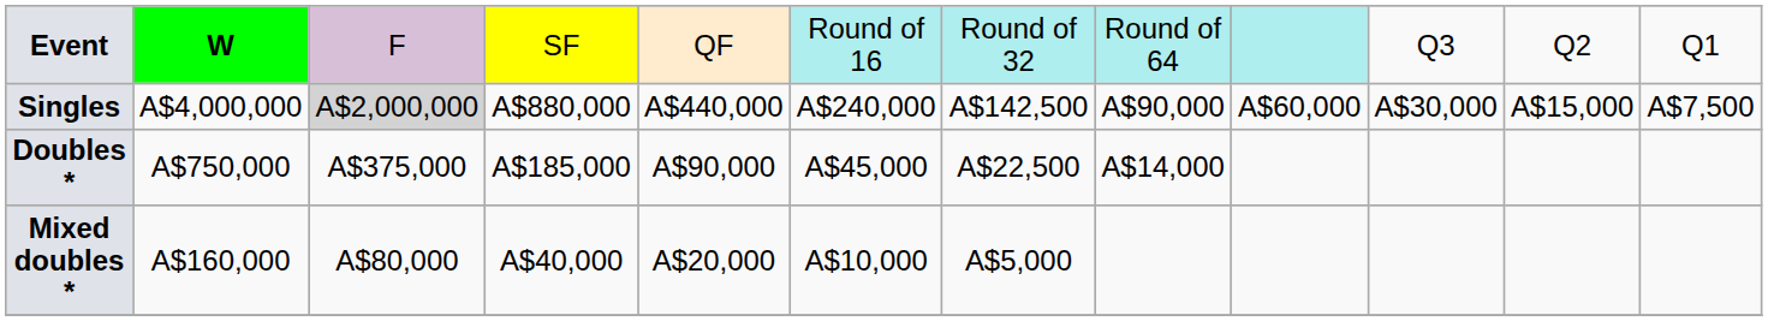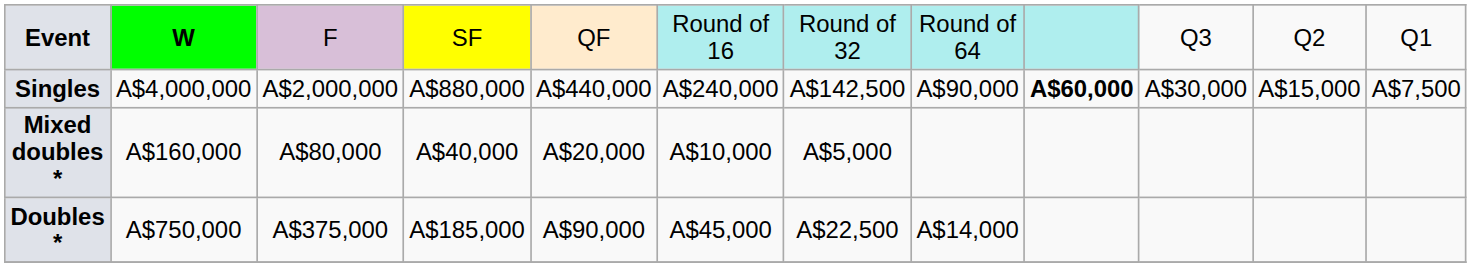 <table class="wikitable" style="font-size:90%;text-align:center">
 <tr>
 <td style="width:130px; background:#dfe2e9;"><strong>Event</strong></td>
 <td style="width:80px; background:lime;"><strong>W</strong></td>
 <td style="width:85px; background:thistle;">F</td>
 <td style="width:85px; background:#ff0;">SF</td>
 <td style="width:85px; background:#ffebcd;">QF</td>
 <td style="width:85px; background:#afeeee;">Round of 16</td>
 <td style="width:85px; background:#afeeee;">Round of 32</td>
 <td style="width:85px; background:#afeeee;">Round of 64</td>
 <td style="width:85px; background:#afeeee;"></td>
 <td style="width:85px;">Q3</td>
 <td style="width:85px;">Q2</td>
 <td style="width:85px;">Q1</td>
 </tr>
 <tr>
 <td style="background:#dfe2e9;"><strong>Singles</strong></td>
 <td>A$4,000,000</td>
-<td style="background: lightgrey;">A$2,000,000</td>
+<td>A$2,000,000</td>
 <td>A$880,000</td>
 <td>A$440,000</td>
 <td>A$240,000</td>
 <td>A$142,500</td>
 <td>A$90,000</td>
-<td>A$60,000</td>
+<td><strong>A$60,000</strong></td>
 <td>A$30,000</td>
 <td>A$15,000</td>
 <td>A$7,500</td>
+</tr>
+<tr>
+<td style="background:#dfe2e9;"><strong>Mixed doubles *</strong></td>
+<td>A$160,000</td>
+<td>A$80,000</td>
+<td>A$40,000</td>
+<td>A$20,000</td>
+<td>A$10,000</td>
+<td>A$5,000</td>
+<td></td>
+<td></td>
+<td></td>
+<td></td>
+<td></td>
 </tr>
 <tr>
 <td style="background:#dfe2e9;"><strong>Doubles *</strong></td>
 <td>A$750,000</td>
 <td>A$375,000</td>
 <td>A$185,000</td>
 <td>A$90,000</td>
 <td>A$45,000</td>
 <td>A$22,500</td>
 <td>A$14,000</td>
 <td></td>
 <td></td>
 <td></td>
 <td></td>
 </tr>
 <tr>
-<td style="background:#dfe2e9;"><strong>Mixed doubles *</strong></td>
-<td>A$160,000</td>
-<td>A$80,000</td>
-<td>A$40,000</td>
-<td>A$20,000</td>
-<td>A$10,000</td>
-<td>A$5,000</td>
-<td></td>
-<td></td>
-<td></td>
-<td></td>
-<td></td>
-</tr>
-<tr>
 </tr>
 </table>
